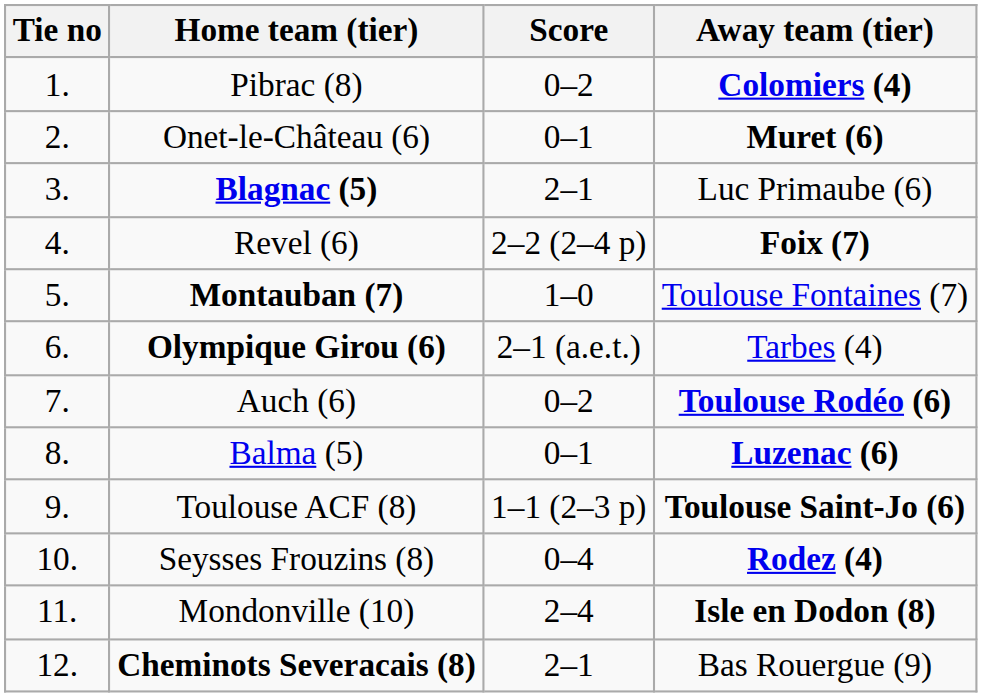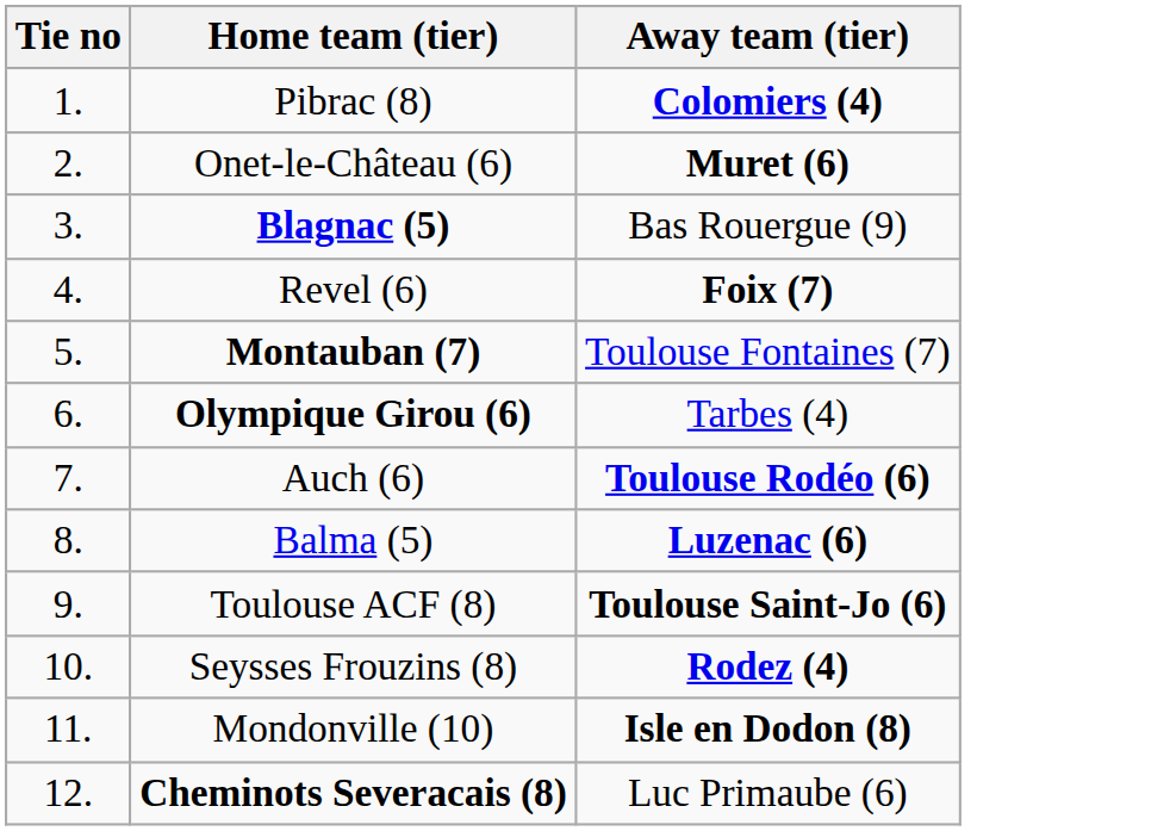 <table class="wikitable" style="text-align: center">
 <tr>
 <th>Tie no</th>
 <th>Home team (tier)</th>
-<th>Score</th>
 <th>Away team (tier)</th>
 </tr>
 <tr>
 <td>1.</td>
 <td>Pibrac (8)</td>
-<td>0–2</td>
 <td><strong><a href='#'>Colomiers</a> (4)</strong></td>
 </tr>
 <tr>
 <td>2.</td>
 <td>Onet-le-Château (6)</td>
-<td>0–1</td>
 <td><strong>Muret (6)</strong></td>
 </tr>
 <tr>
 <td>3.</td>
 <td><strong><a href='#'>Blagnac</a> (5)</strong></td>
-<td>2–1</td>
-<td>Luc Primaube (6)</td>
+<td>Bas Rouergue (9)</td>
 </tr>
 <tr>
 <td>4.</td>
 <td>Revel (6)</td>
-<td>2–2 (2–4 p)</td>
 <td><strong>Foix (7)</strong></td>
 </tr>
 <tr>
 <td>5.</td>
 <td><strong>Montauban (7)</strong></td>
-<td>1–0</td>
 <td><a href='#'>Toulouse Fontaines</a> (7)</td>
 </tr>
 <tr>
 <td>6.</td>
 <td><strong>Olympique Girou (6)</strong></td>
-<td>2–1 (a.e.t.)</td>
 <td><a href='#'>Tarbes</a> (4)</td>
 </tr>
 <tr>
 <td>7.</td>
 <td>Auch (6)</td>
-<td>0–2</td>
 <td><strong><a href='#'>Toulouse Rodéo</a> (6)</strong></td>
 </tr>
 <tr>
 <td>8.</td>
 <td><a href='#'>Balma</a> (5)</td>
-<td>0–1</td>
 <td><strong><a href='#'>Luzenac</a> (6)</strong></td>
 </tr>
 <tr>
 <td>9.</td>
 <td>Toulouse ACF (8)</td>
-<td>1–1 (2–3 p)</td>
 <td><strong>Toulouse Saint-Jo (6)</strong></td>
 </tr>
 <tr>
 <td>10.</td>
 <td>Seysses Frouzins (8)</td>
-<td>0–4</td>
 <td><strong><a href='#'>Rodez</a> (4)</strong></td>
 </tr>
 <tr>
 <td>11.</td>
 <td>Mondonville (10)</td>
-<td>2–4</td>
 <td><strong>Isle en Dodon (8)</strong></td>
 </tr>
 <tr>
 <td>12.</td>
 <td><strong>Cheminots Severacais (8)</strong></td>
-<td>2–1</td>
-<td>Bas Rouergue (9)</td>
+<td>Luc Primaube (6)</td>
 </tr>
 </table>
